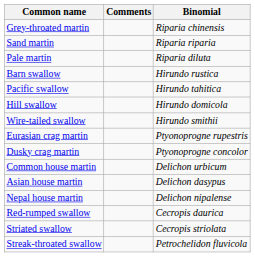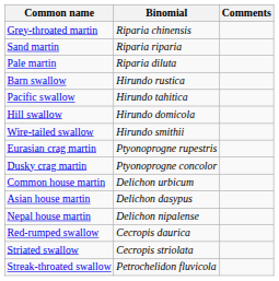 <table class="wikitable">
 <tr>
 <th>Common name</th>
+<th>Binomial</th>
 <th>Comments</th>
-<th>Binomial</th>
 </tr>
 <tr>
 <td><a href='#'>Grey-throated martin</a></td>
+<td><em>Riparia chinensis</em></td>
 <td></td>
-<td><em>Riparia chinensis</em></td>
 </tr>
 <tr>
 <td><a href='#'>Sand martin</a></td>
+<td><em>Riparia riparia</em></td>
 <td></td>
-<td><em>Riparia riparia</em></td>
 </tr>
 <tr>
 <td><a href='#'>Pale martin</a></td>
+<td><em>Riparia diluta</em></td>
 <td></td>
-<td><em>Riparia diluta</em></td>
 </tr>
 <tr>
 <td><a href='#'>Barn swallow</a></td>
+<td><em>Hirundo rustica</em></td>
 <td></td>
-<td><em>Hirundo rustica</em></td>
 </tr>
 <tr>
 <td><a href='#'>Pacific swallow</a></td>
+<td><em>Hirundo tahitica</em></td>
 <td></td>
-<td><em>Hirundo tahitica</em></td>
 </tr>
 <tr>
 <td><a href='#'>Hill swallow</a></td>
+<td><em>Hirundo domicola</em></td>
 <td></td>
-<td><em>Hirundo domicola</em></td>
 </tr>
 <tr>
 <td><a href='#'>Wire-tailed swallow</a></td>
+<td><em>Hirundo smithii</em></td>
 <td></td>
-<td><em>Hirundo smithii</em></td>
 </tr>
 <tr>
 <td><a href='#'>Eurasian crag martin</a></td>
+<td><em>Ptyonoprogne rupestris</em></td>
 <td></td>
-<td><em>Ptyonoprogne rupestris</em></td>
 </tr>
 <tr>
 <td><a href='#'>Dusky crag martin</a></td>
+<td><em>Ptyonoprogne concolor</em></td>
 <td></td>
-<td><em>Ptyonoprogne concolor</em></td>
 </tr>
 <tr>
 <td><a href='#'>Common house martin</a></td>
+<td><em>Delichon urbicum</em></td>
 <td></td>
-<td><em>Delichon urbicum</em></td>
 </tr>
 <tr>
 <td><a href='#'>Asian house martin</a></td>
+<td><em>Delichon dasypus</em></td>
 <td></td>
-<td><em>Delichon dasypus</em></td>
 </tr>
 <tr>
 <td><a href='#'>Nepal house martin</a></td>
+<td><em>Delichon nipalense</em></td>
 <td></td>
-<td><em>Delichon nipalense</em></td>
 </tr>
 <tr>
 <td><a href='#'>Red-rumped swallow</a></td>
+<td><em>Cecropis daurica</em></td>
 <td></td>
-<td><em>Cecropis daurica</em></td>
 </tr>
 <tr>
 <td><a href='#'>Striated swallow</a></td>
+<td><em>Cecropis striolata</em></td>
 <td></td>
-<td><em>Cecropis striolata</em></td>
 </tr>
 <tr>
 <td><a href='#'>Streak-throated swallow</a></td>
+<td><em>Petrochelidon fluvicola</em></td>
 <td></td>
-<td><em>Petrochelidon fluvicola</em></td>
 </tr>
 </table>
